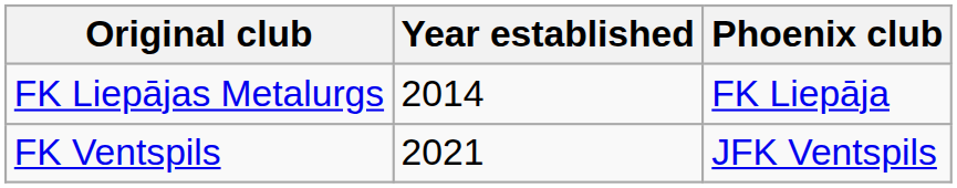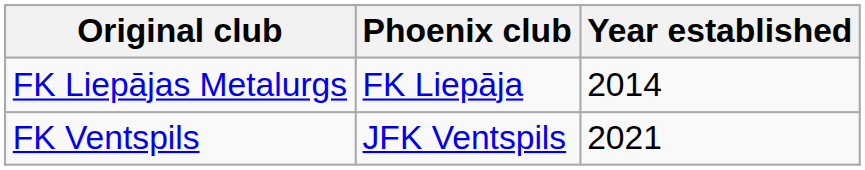 <table class="wikitable">
 <tr>
 <th>Original club</th>
+<th>Phoenix club</th>
 <th>Year established</th>
-<th>Phoenix club</th>
 </tr>
 <tr>
 <td><a href='#'>FK Liepājas Metalurgs</a></td>
+<td><a href='#'>FK Liepāja</a></td>
 <td>2014</td>
-<td><a href='#'>FK Liepāja</a></td>
 </tr>
 <tr>
 <td><a href='#'>FK Ventspils</a></td>
+<td><a href='#'>JFK Ventspils</a></td>
 <td>2021</td>
-<td><a href='#'>JFK Ventspils</a></td>
 </tr>
 </table>
